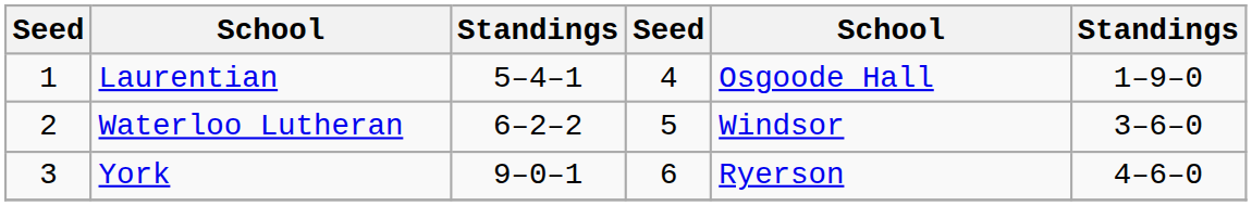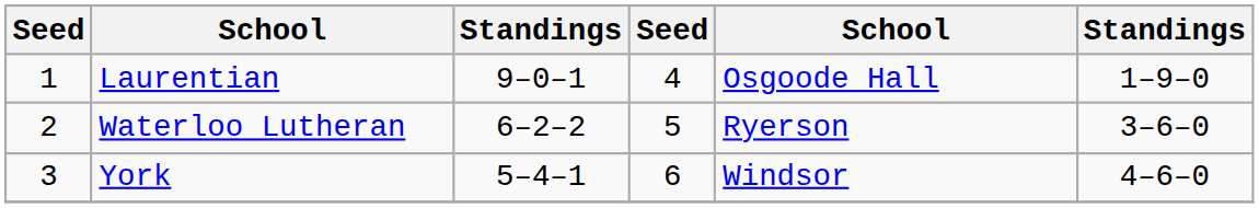 <table class="wikitable">
 <tr>
 <th>Seed</th>
 <th style="width:150px">School</th>
 <th>Standings</th>
 <th>Seed</th>
 <th style="width:150px">School</th>
 <th>Standings</th>
 </tr>
 <tr>
 <td align=center>1</td>
 <td><a href='#'>Laurentian</a></td>
-<td align=center>5–4–1</td>
+<td align=center>9–0–1</td>
 <td align=center>4</td>
 <td><a href='#'>Osgoode Hall</a></td>
 <td align=center>1–9–0</td>
 </tr>
 <tr>
 <td align=center>2</td>
 <td><a href='#'>Waterloo Lutheran</a></td>
 <td align=center>6–2–2</td>
 <td align=center>5</td>
-<td><a href='#'>Windsor</a></td>
+<td><a href='#'>Ryerson</a></td>
 <td align=center>3–6–0</td>
 </tr>
 <tr>
 <td align=center>3</td>
 <td><a href='#'>York</a></td>
-<td align=center>9–0–1</td>
+<td align=center>5–4–1</td>
 <td align=center>6</td>
-<td><a href='#'>Ryerson</a></td>
+<td><a href='#'>Windsor</a></td>
 <td align=center>4–6–0</td>
 </tr>
 <tr>
 </tr>
 </table>
